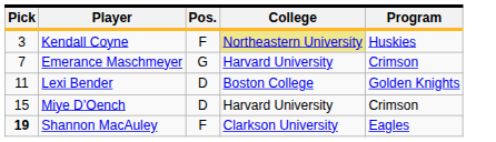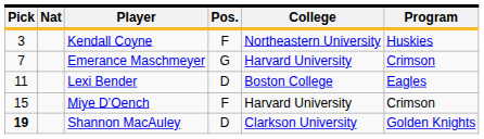 <table class="wikitable" style="text-align: center;">
 <tr style="color:#000000; background:#ffffff; border-top:#000000 4px solid; border-bottom:#FDB825 4px solid;">
 <th>Pick</th>
+<th>Nat</th>
 <th>Player</th>
 <th>Pos.</th>
 <th>College</th>
 <th>Program</th>
 </tr>
 <tr>
 <td>3</td>
+<td></td>
 <td align=left><a href='#'>Kendall Coyne</a></td>
 <td>F</td>
-<td align=left style="background: khaki;"><a href='#'>Northeastern University</a></td>
+<td align=left><a href='#'>Northeastern University</a></td>
 <td align=left><a href='#'>Huskies</a></td>
 </tr>
 <tr>
 <td>7</td>
+<td></td>
 <td align=left><a href='#'>Emerance Maschmeyer</a></td>
 <td>G</td>
 <td align=left><a href='#'>Harvard University</a></td>
 <td align=left><a href='#'>Crimson</a></td>
 </tr>
 <tr>
 <td>11</td>
+<td></td>
 <td align=left><a href='#'>Lexi Bender</a></td>
 <td>D</td>
 <td align=left><a href='#'>Boston College</a></td>
-<td align=left><a href='#'>Golden Knights</a></td>
+<td align=left><a href='#'>Eagles</a></td>
 </tr>
 <tr>
 <td>15</td>
+<td></td>
 <td align=left><a href='#'>Miye D’Oench</a></td>
-<td>D</td>
+<td>F</td>
 <td align=left>Harvard University</td>
 <td align=left>Crimson</td>
 </tr>
 <tr>
 <td><strong>19</strong></td>
+<td></td>
 <td align=left><a href='#'>Shannon MacAuley</a></td>
-<td>F</td>
+<td>D</td>
 <td align=left><a href='#'>Clarkson University</a></td>
-<td align=left><a href='#'>Eagles</a></td>
+<td align=left><a href='#'>Golden Knights</a></td>
 </tr>
 </table>
